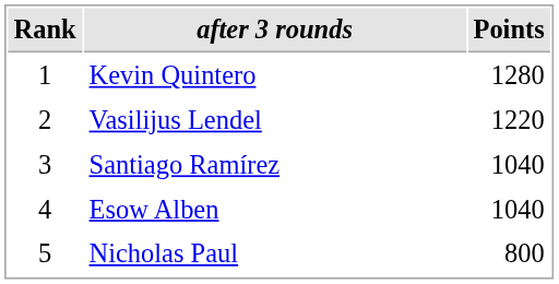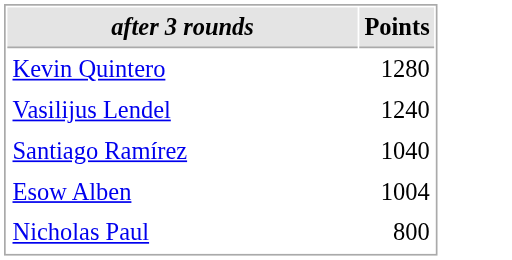 <table cellspacing="1" cellpadding="3" style="border:1px solid #aaa; font-size:90%;">
 <tr style="background:#e4e4e4;">
-<th style="border-bottom:1px solid #aaa; width:10px;">Rank</th>
 <th style="border-bottom:1px solid #aaa; width:200px; white-space:nowrap;"><em>after 3 rounds</em> </th>
 <th style="border-bottom:1px solid #aaa; width:20px;">Points</th>
 </tr>
 <tr>
-<td align=center>1</td>
 <td> <a href='#'>Kevin Quintero</a></td>
 <td align=right>1280</td>
 </tr>
 <tr>
-<td align=center>2</td>
 <td> <a href='#'>Vasilijus Lendel</a></td>
-<td align=right>1220</td>
+<td align=right>1240</td>
 </tr>
 <tr>
-<td align=center>3</td>
 <td> <a href='#'>Santiago Ramírez</a></td>
 <td align=right>1040</td>
 </tr>
 <tr>
-<td align=center>4</td>
 <td> <a href='#'>Esow Alben</a></td>
-<td align=right>1040</td>
+<td align=right>1004</td>
 </tr>
 <tr>
-<td align=center>5</td>
 <td> <a href='#'>Nicholas Paul</a></td>
 <td align=right>800</td>
 </tr>
 </table>
